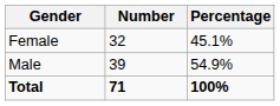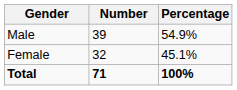 <table class="wikitable">
 <tr>
 <th width="100px">Gender</th>
 <th width="80px">Number</th>
 <th width="80px">Percentage</th>
 </tr>
 <tr>
+<td>Male</td>
+<td>39</td>
+<td>54.9%</td>
+</tr>
+<tr>
 <td>Female</td>
 <td>32</td>
 <td>45.1%</td>
-</tr>
-<tr>
-<td>Male</td>
-<td>39</td>
-<td>54.9%</td>
 </tr>
 <tr>
 <td><strong>Total</strong></td>
 <td><strong>71</strong></td>
 <td><strong>100%</strong></td>
 </tr>
 </table>
